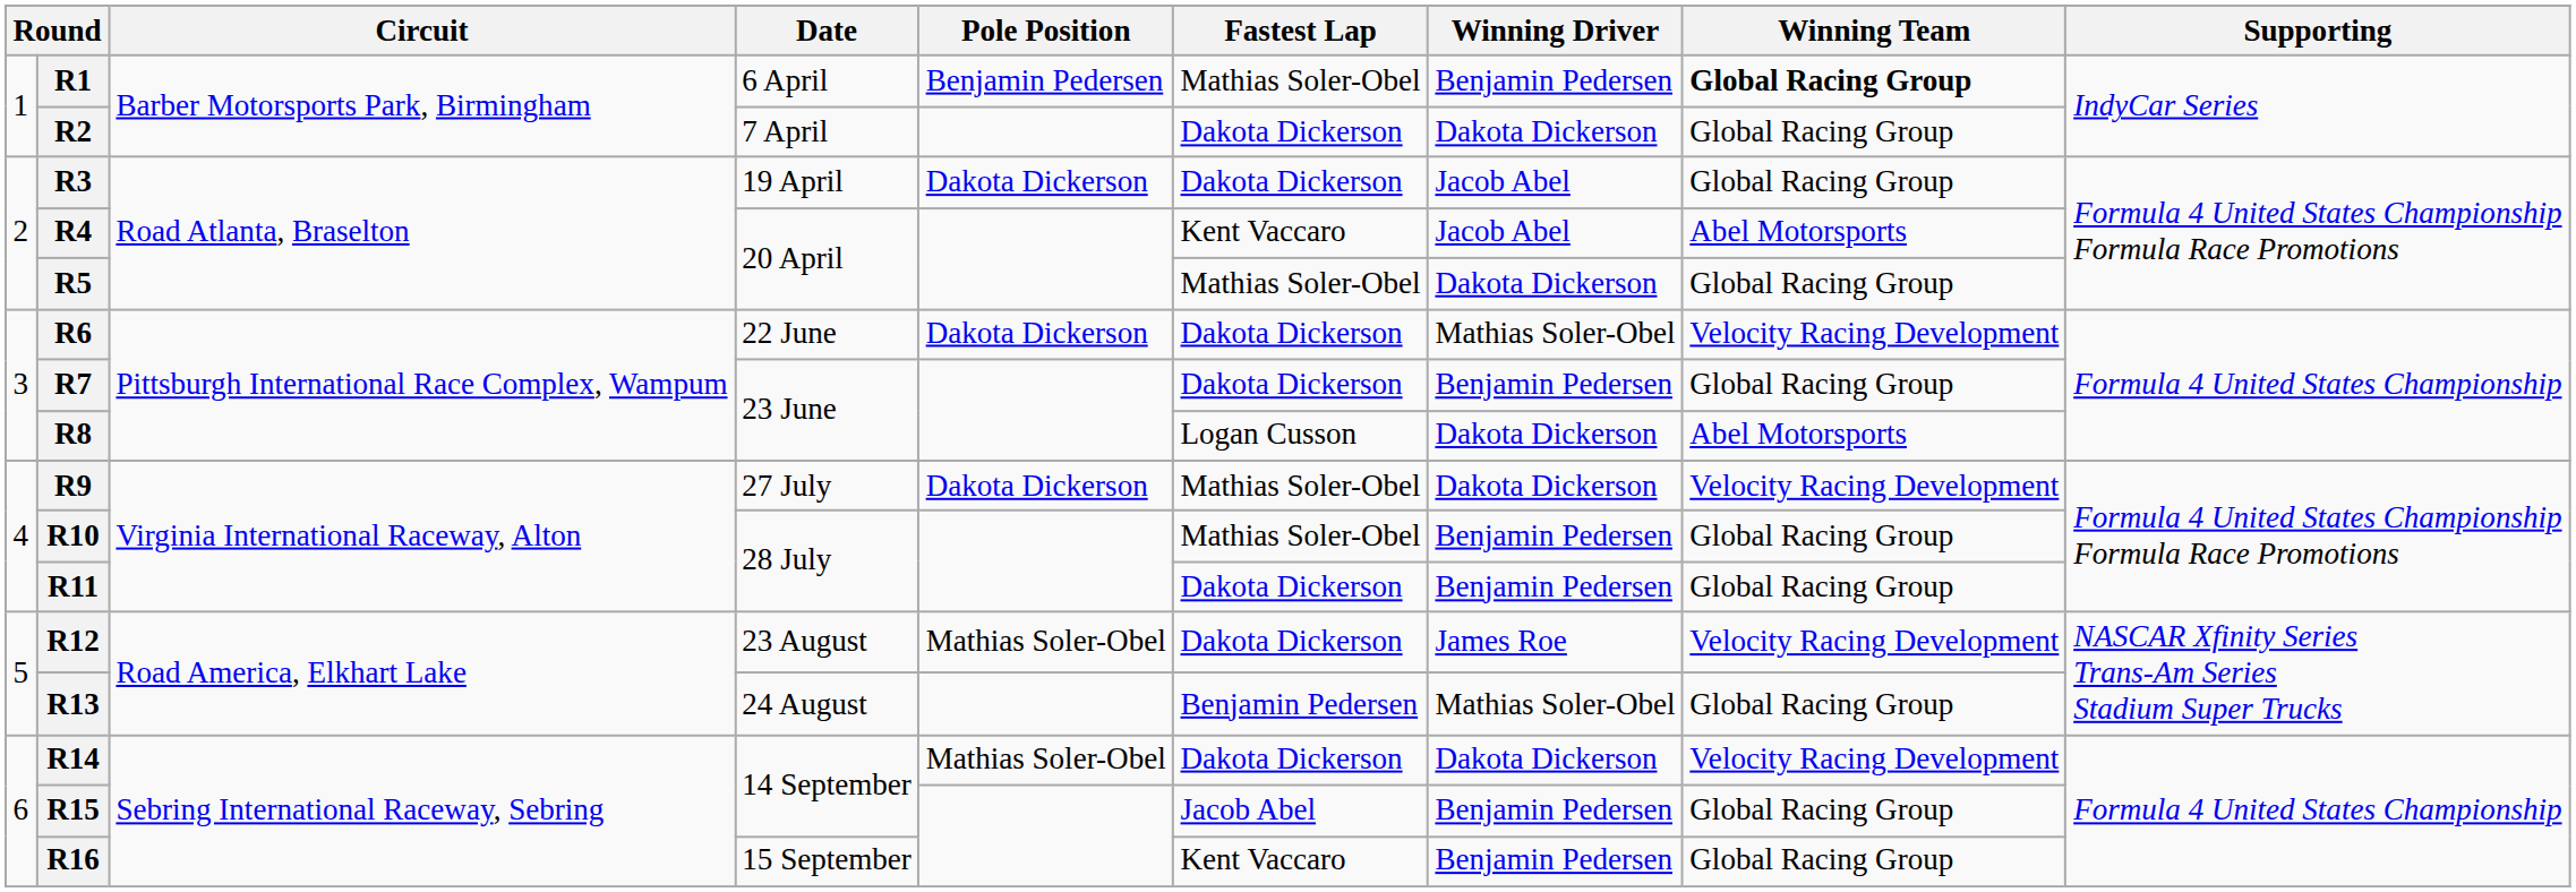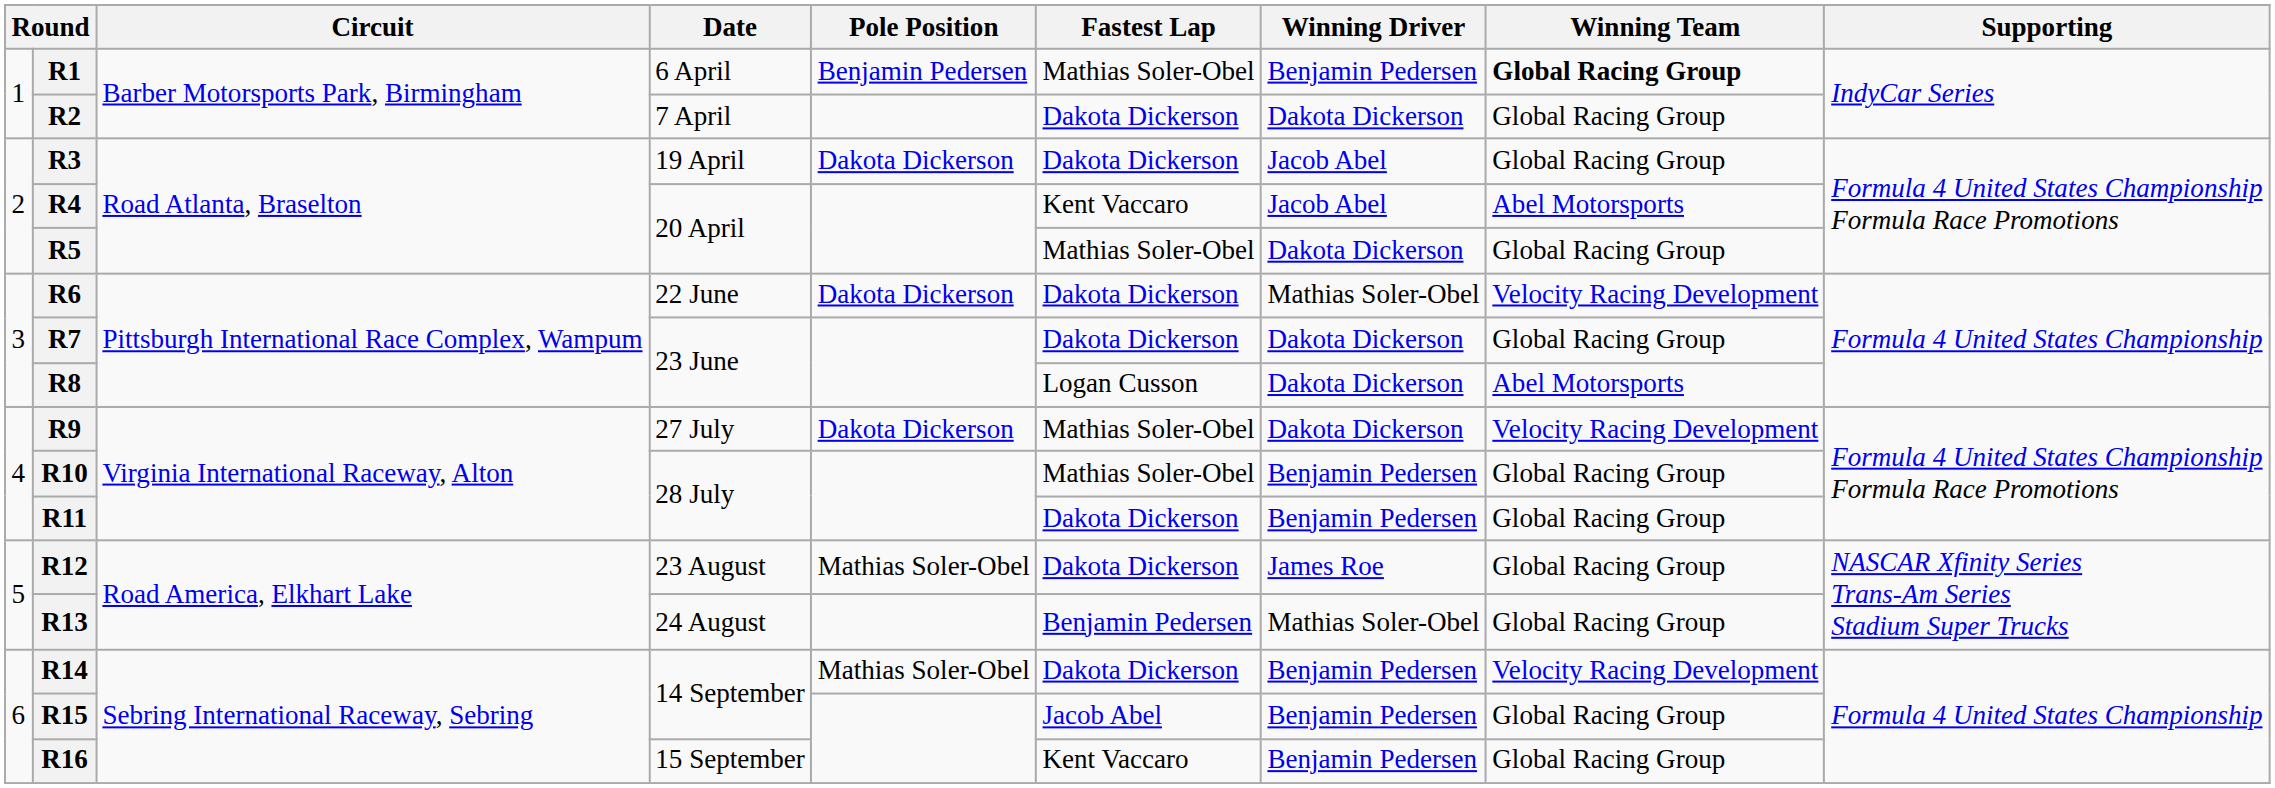 <table class="wikitable" style="font-size:85%;">
 <tr>
 <th colspan=2>Round</th>
 <th>Circuit</th>
 <th>Date</th>
 <th>Pole Position</th>
 <th>Fastest Lap</th>
 <th>Winning Driver</th>
 <th>Winning Team</th>
 <th>Supporting</th>
 </tr>
 <tr>
 <td rowspan=2>1</td>
 <th>R1</th>
 <td rowspan=2><a href='#'>Barber Motorsports Park</a>, <a href='#'>Birmingham</a></td>
 <td>6 April</td>
 <td> <a href='#'>Benjamin Pedersen</a></td>
 <td> Mathias Soler-Obel</td>
 <td> <a href='#'>Benjamin Pedersen</a></td>
 <td><strong>Global Racing Group</strong></td>
 <td rowspan=2><em><a href='#'>IndyCar Series</a></em></td>
 </tr>
 <tr>
 <th>R2</th>
 <td>7 April</td>
 <td></td>
 <td> <a href='#'>Dakota Dickerson</a></td>
 <td> <a href='#'>Dakota Dickerson</a></td>
 <td>Global Racing Group</td>
 </tr>
 <tr>
 <td rowspan=3>2</td>
 <th>R3</th>
 <td rowspan=3><a href='#'>Road Atlanta</a>, <a href='#'>Braselton</a></td>
 <td>19 April</td>
 <td nowrap> <a href='#'>Dakota Dickerson</a></td>
 <td nowrap> <a href='#'>Dakota Dickerson</a></td>
 <td> <a href='#'>Jacob Abel</a></td>
 <td>Global Racing Group</td>
 <td rowspan=3><em><a href='#'>Formula 4 United States Championship</a></em><br><em>Formula Race Promotions</em></td>
 </tr>
 <tr>
 <th>R4</th>
 <td rowspan=2>20 April</td>
 <td rowspan=2></td>
 <td> Kent Vaccaro</td>
 <td> <a href='#'>Jacob Abel</a></td>
 <td><a href='#'>Abel Motorsports</a></td>
 </tr>
 <tr>
 <th>R5</th>
 <td> Mathias Soler-Obel</td>
 <td> <a href='#'>Dakota Dickerson</a></td>
 <td>Global Racing Group</td>
 </tr>
 <tr>
 <td rowspan=3>3</td>
 <th>R6</th>
 <td rowspan=3 nowrap><a href='#'>Pittsburgh International Race Complex</a>, <a href='#'>Wampum</a></td>
 <td>22 June</td>
 <td nowrap> <a href='#'>Dakota Dickerson</a></td>
 <td nowrap> <a href='#'>Dakota Dickerson</a></td>
 <td nowrap> Mathias Soler-Obel</td>
 <td nowrap><a href='#'>Velocity Racing Development</a></td>
 <td rowspan=3 nowrap><em><a href='#'>Formula 4 United States Championship</a></em></td>
 </tr>
 <tr>
 <th>R7</th>
 <td rowspan=2>23 June</td>
 <td rowspan=2></td>
 <td> <a href='#'>Dakota Dickerson</a></td>
-<td> <a href='#'>Benjamin Pedersen</a></td>
+<td> <a href='#'>Dakota Dickerson</a></td>
 <td>Global Racing Group</td>
 </tr>
 <tr>
 <th>R8</th>
 <td> Logan Cusson</td>
 <td> <a href='#'>Dakota Dickerson</a></td>
 <td><a href='#'>Abel Motorsports</a></td>
 </tr>
 <tr>
 <td rowspan=3>4</td>
 <th>R9</th>
 <td rowspan=3><a href='#'>Virginia International Raceway</a>, <a href='#'>Alton</a></td>
 <td>27 July</td>
 <td nowrap> <a href='#'>Dakota Dickerson</a></td>
 <td> Mathias Soler-Obel</td>
 <td> <a href='#'>Dakota Dickerson</a></td>
 <td nowrap><a href='#'>Velocity Racing Development</a></td>
 <td rowspan=3><em><a href='#'>Formula 4 United States Championship</a></em><br><em>Formula Race Promotions</em></td>
 </tr>
 <tr>
 <th>R10</th>
 <td rowspan=2>28 July</td>
 <td rowspan=2></td>
 <td nowrap> Mathias Soler-Obel</td>
 <td> <a href='#'>Benjamin Pedersen</a></td>
 <td>Global Racing Group</td>
 </tr>
 <tr>
 <th>R11</th>
 <td> <a href='#'>Dakota Dickerson</a></td>
 <td> <a href='#'>Benjamin Pedersen</a></td>
 <td>Global Racing Group</td>
 </tr>
 <tr>
 <td rowspan=2>5</td>
 <th>R12</th>
 <td rowspan=2><a href='#'>Road America</a>, <a href='#'>Elkhart Lake</a></td>
 <td>23 August</td>
 <td nowrap> Mathias Soler-Obel</td>
 <td> <a href='#'>Dakota Dickerson</a></td>
 <td> <a href='#'>James Roe</a></td>
-<td nowrap><a href='#'>Velocity Racing Development</a></td>
+<td>Global Racing Group</td>
 <td rowspan=2><em><a href='#'>NASCAR Xfinity Series</a></em><br><em><a href='#'>Trans-Am Series</a></em><br><em><a href='#'>Stadium Super Trucks</a></em></td>
 </tr>
 <tr>
 <th>R13</th>
 <td>24 August</td>
 <td></td>
 <td> <a href='#'>Benjamin Pedersen</a></td>
 <td nowrap> Mathias Soler-Obel</td>
 <td>Global Racing Group</td>
 </tr>
 <tr>
 <td rowspan=3>6</td>
 <th>R14</th>
 <td rowspan=3><a href='#'>Sebring International Raceway</a>, <a href='#'>Sebring</a></td>
 <td rowspan=2 nowrap>14 September</td>
 <td nowrap> Mathias Soler-Obel</td>
 <td> <a href='#'>Dakota Dickerson</a></td>
-<td> <a href='#'>Dakota Dickerson</a></td>
+<td> <a href='#'>Benjamin Pedersen</a></td>
 <td nowrap><a href='#'>Velocity Racing Development</a></td>
 <td rowspan=3><em><a href='#'>Formula 4 United States Championship</a></em></td>
 </tr>
 <tr>
 <th>R15</th>
 <td rowspan=2></td>
 <td> <a href='#'>Jacob Abel</a></td>
 <td> <a href='#'>Benjamin Pedersen</a></td>
 <td>Global Racing Group</td>
 </tr>
 <tr>
 <th>R16</th>
 <td>15 September</td>
 <td> Kent Vaccaro</td>
 <td> <a href='#'>Benjamin Pedersen</a></td>
 <td>Global Racing Group</td>
 </tr>
 </table>
